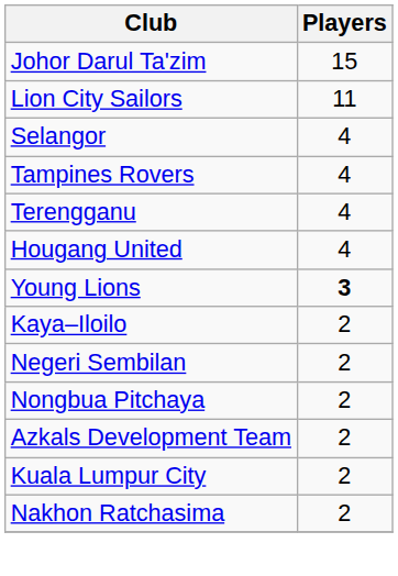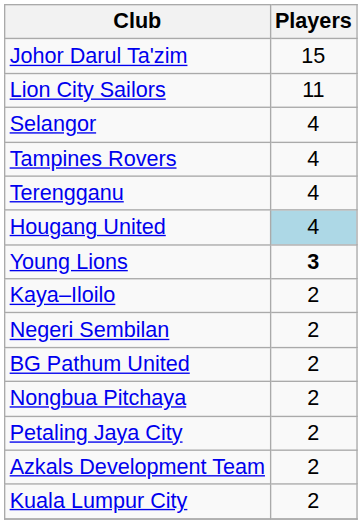 <table class="wikitable sortable">
 <tr>
 <th>Club</th>
 <th>Players</th>
 </tr>
 <tr>
 <td> <a href='#'>Johor Darul Ta'zim</a></td>
 <td align=center>15</td>
 </tr>
 <tr>
 <td> <a href='#'>Lion City Sailors</a></td>
 <td align=center>11</td>
 </tr>
 <tr>
 <td> <a href='#'>Selangor</a></td>
 <td align=center>4</td>
 </tr>
 <tr>
 <td> <a href='#'>Tampines Rovers</a></td>
 <td align=center>4</td>
 </tr>
 <tr>
 <td> <a href='#'>Terengganu</a></td>
 <td align=center>4</td>
 </tr>
 <tr>
 <td> <a href='#'>Hougang United</a></td>
-<td align=center>4</td>
+<td align=center style="background: lightblue;">4</td>
 </tr>
 <tr>
 <td> <a href='#'>Young Lions</a></td>
 <td align=center><strong>3</strong></td>
 </tr>
 <tr>
 <td> <a href='#'>Kaya–Iloilo</a></td>
 <td align=center>2</td>
 </tr>
 <tr>
 <td> <a href='#'>Negeri Sembilan</a></td>
 <td align=center>2</td>
 </tr>
 <tr>
+<td> <a href='#'>BG Pathum United</a></td>
+<td align=center>2</td>
+</tr>
+<tr>
 <td> <a href='#'>Nongbua Pitchaya</a></td>
+<td align=center>2</td>
+</tr>
+<tr>
+<td> <a href='#'>Petaling Jaya City</a></td>
 <td align=center>2</td>
 </tr>
 <tr>
 <td> <a href='#'>Azkals Development Team</a></td>
 <td align=center>2</td>
 </tr>
 <tr>
 <td> <a href='#'>Kuala Lumpur City</a></td>
 <td align=center>2</td>
 </tr>
 <tr>
-<td> <a href='#'>Nakhon Ratchasima</a></td>
-<td align=center>2</td>
-</tr>
-<tr>
 </tr>
 </table>
